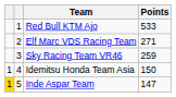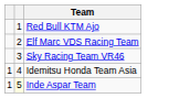 <table class="wikitable" style="font-size: 85%;">
 <tr>
 <th></th>
 <th></th>
 <th>Team</th>
-<th>Points</th>
 </tr>
 <tr>
 <td></td>
 <td align=center>1</td>
 <td> <a href='#'>Red Bull KTM Ajo</a></td>
-<td align=left>533</td>
 </tr>
 <tr>
 <td></td>
 <td align=center>2</td>
 <td> <a href='#'>Elf Marc VDS Racing Team</a></td>
-<td align=left>271</td>
 </tr>
 <tr>
 <td></td>
 <td align=center>3</td>
 <td> <a href='#'>Sky Racing Team VR46</a></td>
-<td align=left>259</td>
 </tr>
 <tr>
 <td> 1</td>
 <td align=center>4</td>
 <td> Idemitsu Honda Team Asia</td>
-<td align=left>150</td>
 </tr>
 <tr>
-<td style="background: gold;"> 1</td>
+<td> 1</td>
 <td align=center style="background: lightyellow;">5</td>
 <td> <a href='#'>Inde Aspar Team</a></td>
-<td align=left>147</td>
 </tr>
 </table>
